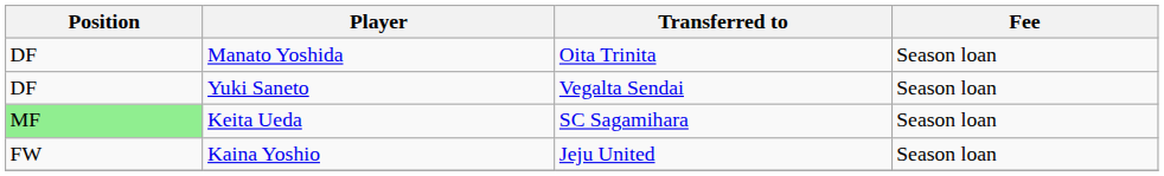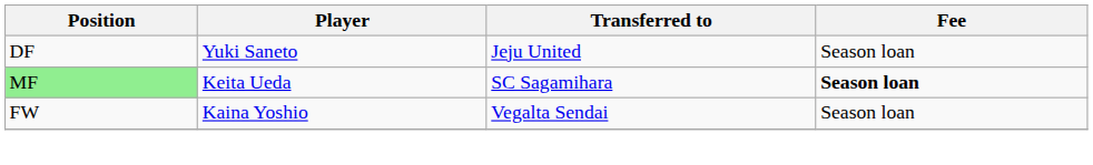 <table class="wikitable sortable" style="width:70%; text-align:center; font-size:100%; text-align:left;">
 <tr>
 <th>Position</th>
 <th>Player</th>
 <th>Transferred to</th>
 <th>Fee</th>
 </tr>
 <tr>
 <td>DF</td>
-<td> <a href='#'>Manato Yoshida</a></td>
-<td> <a href='#'>Oita Trinita</a></td>
-<td>Season loan </td>
-</tr>
-<tr>
-<td>DF</td>
 <td> <a href='#'>Yuki Saneto</a></td>
-<td> <a href='#'>Vegalta Sendai</a></td>
+<td> <a href='#'>Jeju United</a></td>
 <td>Season loan </td>
 </tr>
 <tr>
 <td style="background: lightgreen;">MF</td>
 <td> <a href='#'>Keita Ueda</a></td>
 <td> <a href='#'>SC Sagamihara</a></td>
-<td>Season loan </td>
+<td><strong>Season loan </strong></td>
 </tr>
 <tr>
 <td>FW</td>
 <td> <a href='#'>Kaina Yoshio</a></td>
-<td> <a href='#'>Jeju United</a></td>
+<td> <a href='#'>Vegalta Sendai</a></td>
 <td>Season loan </td>
 </tr>
 <tr>
 </tr>
 </table>
